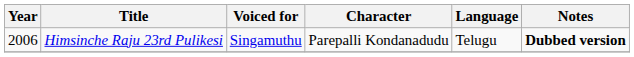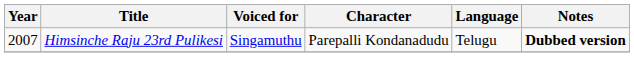 <table class="wikitable sortable">
 <tr>
 <th>Year</th>
 <th>Title</th>
 <th>Voiced for</th>
 <th>Character</th>
 <th>Language</th>
 <th class="unsortable">Notes</th>
 </tr>
 <tr>
-<td>2006</td>
+<td>2007</td>
 <td><em><a href='#'>Himsinche Raju 23rd Pulikesi</a></em></td>
 <td><a href='#'>Singamuthu</a></td>
 <td>Parepalli Kondanadudu</td>
 <td>Telugu</td>
 <td><strong>Dubbed version</strong></td>
 </tr>
 <tr>
 </tr>
 </table>
